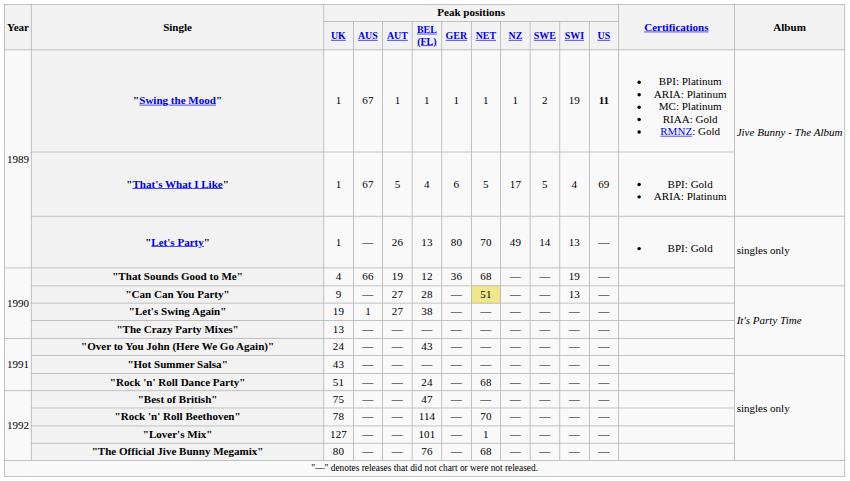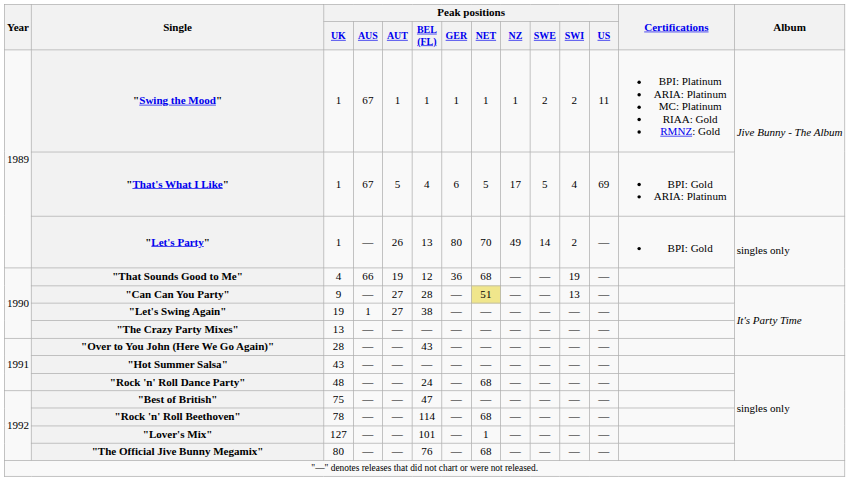 <table class="wikitable plainrowheaders" style="text-align:center;">
 <tr>
 <th rowspan="2">Year</th>
 <th rowspan="2" style="width:26em;">Single</th>
 <th colspan="10">Peak positions</th>
 <th scope="col" rowspan="2" style="width:10em;"><a href='#'>Certifications</a></th>
 <th rowspan="2">Album</th>
 </tr>
 <tr>
 <th scope="col" style="width:2.5em;font-size:90%;"><a href='#'>UK</a><br></th>
 <th scope="col" style="width:2.5em;font-size:90%;"><a href='#'>AUS</a><br></th>
 <th scope="col" style="width:2.5em;font-size:90%;"><a href='#'>AUT</a><br></th>
 <th scope="col" style="width:2.5em;font-size:90%;"><a href='#'>BEL<br>(FL)</a><br></th>
 <th scope="col" style="width:2.5em;font-size:90%;"><a href='#'>GER</a><br></th>
 <th scope="col" style="width:2.5em;font-size:90%;"><a href='#'>NET</a><br></th>
 <th scope="col" style="width:2.5em;font-size:90%;"><a href='#'>NZ</a><br></th>
 <th scope="col" style="width:2.5em;font-size:90%;"><a href='#'>SWE</a><br></th>
 <th scope="col" style="width:2.5em;font-size:90%;"><a href='#'>SWI</a><br></th>
 <th scope="col" style="width:2.5em;font-size:90%;"><a href='#'>US</a><br></th>
 </tr>
 <tr>
 <td rowspan="3">1989</td>
 <th scope="row">"<a href='#'>Swing the Mood</a>"</th>
 <td>1</td>
 <td>67</td>
 <td>1</td>
 <td>1</td>
 <td>1</td>
 <td>1</td>
 <td>1</td>
 <td>2</td>
-<td>19</td>
-<td><strong>11</strong></td>
+<td>2</td>
+<td>11</td>
 <td><br><ul><li>BPI: Platinum</li><li>ARIA: Platinum</li><li>MC: Platinum</li><li>RIAA: Gold</li><li><a href='#'>RMNZ</a>: Gold</li></ul></td>
 <td align="left" rowspan="2"><em>Jive Bunny - The Album</em></td>
 </tr>
 <tr>
 <th scope="row">"<a href='#'>That's What I Like</a>"</th>
 <td>1</td>
 <td>67</td>
 <td>5</td>
 <td>4</td>
 <td>6</td>
 <td>5</td>
 <td>17</td>
 <td>5</td>
 <td>4</td>
 <td>69</td>
 <td><br><ul><li>BPI: Gold</li><li>ARIA: Platinum</li></ul></td>
 </tr>
 <tr>
 <th scope="row">"<a href='#'>Let's Party</a>"</th>
 <td>1</td>
 <td>—</td>
 <td>26</td>
 <td>13</td>
 <td>80</td>
 <td>70</td>
 <td>49</td>
 <td>14</td>
-<td>13</td>
+<td>2</td>
 <td>—</td>
 <td><br><ul><li>BPI: Gold</li></ul></td>
 <td align="left" rowspan="2">singles only</td>
 </tr>
 <tr>
 <td rowspan="4">1990</td>
 <th scope="row">"That Sounds Good to Me"</th>
 <td>4</td>
 <td>66</td>
 <td>19</td>
 <td>12</td>
 <td>36</td>
 <td>68</td>
 <td>—</td>
 <td>—</td>
 <td>19</td>
 <td>—</td>
 <td></td>
 </tr>
 <tr>
 <th scope="row">"Can Can You Party"</th>
 <td>9</td>
 <td>—</td>
 <td>27</td>
 <td>28</td>
 <td>—</td>
 <td style="background: khaki;">51</td>
 <td>—</td>
 <td>—</td>
 <td>13</td>
 <td>—</td>
 <td></td>
 <td align="left" rowspan="4"><em>It's Party Time</em></td>
 </tr>
 <tr>
 <th scope="row">"Let's Swing Again"</th>
 <td>19</td>
 <td>1</td>
 <td>27</td>
 <td>38</td>
 <td>—</td>
 <td>—</td>
 <td>—</td>
 <td>—</td>
 <td>—</td>
 <td>—</td>
 <td></td>
 </tr>
 <tr>
 <th scope="row">"The Crazy Party Mixes"</th>
 <td>13</td>
 <td>—</td>
 <td>—</td>
 <td>—</td>
 <td>—</td>
 <td>—</td>
 <td>—</td>
 <td>—</td>
 <td>—</td>
 <td>—</td>
 <td></td>
 </tr>
 <tr>
 <td rowspan="3">1991</td>
 <th scope="row">"Over to You John (Here We Go Again)"</th>
-<td>24</td>
+<td>28</td>
 <td>—</td>
 <td>—</td>
 <td>43</td>
 <td>—</td>
 <td>—</td>
 <td>—</td>
 <td>—</td>
 <td>—</td>
 <td>—</td>
 <td></td>
 </tr>
 <tr>
 <th scope="row">"Hot Summer Salsa"</th>
 <td>43</td>
 <td>—</td>
 <td>—</td>
 <td>—</td>
 <td>—</td>
 <td>—</td>
 <td>—</td>
 <td>—</td>
 <td>—</td>
 <td>—</td>
 <td></td>
 <td align="left" rowspan="6">singles only</td>
 </tr>
 <tr>
 <th scope="row">"Rock 'n' Roll Dance Party"</th>
-<td>51</td>
+<td>48</td>
 <td>—</td>
 <td>—</td>
 <td>24</td>
 <td>—</td>
 <td>68</td>
 <td>—</td>
 <td>—</td>
 <td>—</td>
 <td>—</td>
 <td></td>
 </tr>
 <tr>
 <td rowspan="4">1992</td>
 <th scope="row">"Best of British"</th>
 <td>75</td>
 <td>—</td>
 <td>—</td>
 <td>47</td>
 <td>—</td>
 <td>—</td>
 <td>—</td>
 <td>—</td>
 <td>—</td>
 <td>—</td>
 <td></td>
 </tr>
 <tr>
 <th scope="row">"Rock 'n' Roll Beethoven"</th>
 <td>78</td>
 <td>—</td>
 <td>—</td>
 <td>114</td>
 <td>—</td>
-<td>70</td>
+<td>68</td>
 <td>—</td>
 <td>—</td>
 <td>—</td>
 <td>—</td>
 <td></td>
 </tr>
 <tr>
 <th scope="row">"Lover's Mix"</th>
 <td>127</td>
 <td>—</td>
 <td>—</td>
 <td>101</td>
 <td>—</td>
 <td>1</td>
 <td>—</td>
 <td>—</td>
 <td>—</td>
 <td>—</td>
 <td></td>
 </tr>
 <tr>
 <th scope="row">"The Official Jive Bunny Megamix"</th>
 <td>80</td>
 <td>—</td>
 <td>—</td>
 <td>76</td>
 <td>—</td>
 <td>68</td>
 <td>—</td>
 <td>—</td>
 <td>—</td>
 <td>—</td>
 <td></td>
 </tr>
 <tr>
 <td align="center" colspan="17" style="font-size:85%">"—" denotes releases that did not chart or were not released.</td>
 </tr>
 </table>
